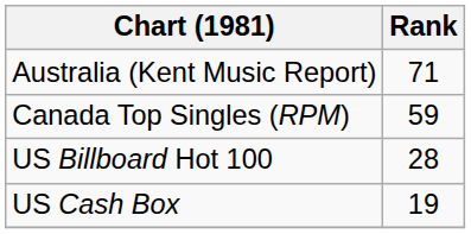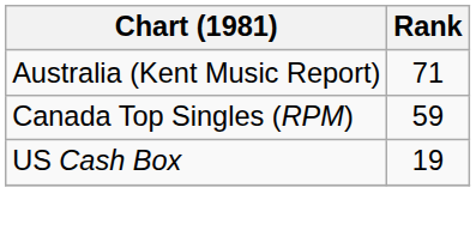 <table class="wikitable sortable">
 <tr>
 <th align="left">Chart (1981)</th>
 <th style="text-align:center;">Rank</th>
 </tr>
 <tr>
 <td>Australia (Kent Music Report)</td>
 <td style="text-align:center;">71</td>
 </tr>
 <tr>
 <td>Canada Top Singles (<em>RPM</em>)</td>
 <td style="text-align:center;">59</td>
 </tr>
 <tr>
-<td>US <em>Billboard</em> Hot 100</td>
-<td style="text-align:center;">28</td>
-</tr>
-<tr>
 <td>US <em>Cash Box</em></td>
 <td style="text-align:center;">19</td>
 </tr>
 <tr>
 </tr>
 </table>
